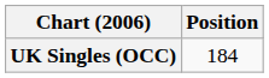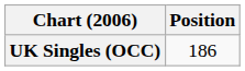 <table class="wikitable plainrowheaders" style="text-align:center">
 <tr>
 <th>Chart (2006)</th>
 <th>Position</th>
 </tr>
 <tr>
 <th scope="row">UK Singles (OCC)</th>
-<td>184</td>
+<td>186</td>
 </tr>
 </table>
